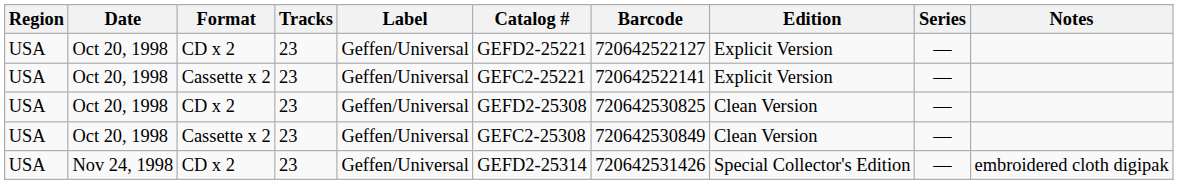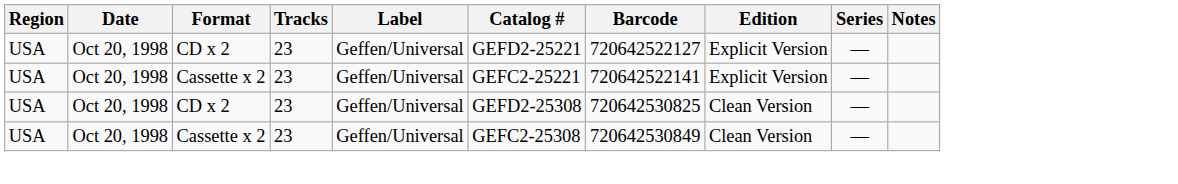 <table class="wikitable">
 <tr>
 <th>Region</th>
 <th>Date</th>
 <th>Format</th>
 <th>Tracks</th>
 <th>Label</th>
 <th>Catalog #</th>
 <th>Barcode</th>
 <th>Edition</th>
 <th>Series</th>
 <th>Notes</th>
 </tr>
 <tr>
 <td>USA</td>
 <td>Oct 20, 1998</td>
 <td>CD x 2</td>
 <td>23</td>
 <td>Geffen/Universal</td>
 <td>GEFD2-25221</td>
 <td>720642522127</td>
 <td>Explicit Version</td>
 <td align="center">—</td>
 <td></td>
 </tr>
 <tr>
 <td>USA</td>
 <td>Oct 20, 1998</td>
 <td>Cassette x 2</td>
 <td>23</td>
 <td>Geffen/Universal</td>
 <td>GEFC2-25221</td>
 <td>720642522141</td>
 <td>Explicit Version</td>
 <td align="center">—</td>
 <td></td>
 </tr>
 <tr>
 <td>USA</td>
 <td>Oct 20, 1998</td>
 <td>CD x 2</td>
 <td>23</td>
 <td>Geffen/Universal</td>
 <td>GEFD2-25308</td>
 <td>720642530825</td>
 <td>Clean Version</td>
 <td align="center">—</td>
 <td></td>
 </tr>
 <tr>
 <td>USA</td>
 <td>Oct 20, 1998</td>
 <td>Cassette x 2</td>
 <td>23</td>
 <td>Geffen/Universal</td>
 <td>GEFC2-25308</td>
 <td>720642530849</td>
 <td>Clean Version</td>
 <td align="center">—</td>
 <td></td>
 </tr>
-<tr>
-<td>USA</td>
-<td>Nov 24, 1998</td>
-<td>CD x 2</td>
-<td>23</td>
-<td>Geffen/Universal</td>
-<td>GEFD2-25314</td>
-<td>720642531426</td>
-<td>Special Collector's Edition</td>
-<td align="center">—</td>
-<td>embroidered cloth digipak</td>
-</tr>
 </table>
